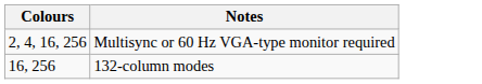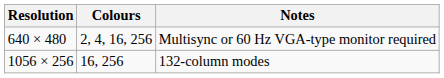 <table class="wikitable">
 <tr>
+<th>Resolution</th>
 <th>Colours</th>
 <th>Notes</th>
 </tr>
 <tr>
+<td>640 × 480</td>
 <td>2, 4, 16, 256</td>
 <td>Multisync or 60 Hz VGA-type monitor required</td>
 </tr>
 <tr>
+<td>1056 × 256</td>
 <td>16, 256</td>
 <td>132-column modes</td>
 </tr>
 </table>
